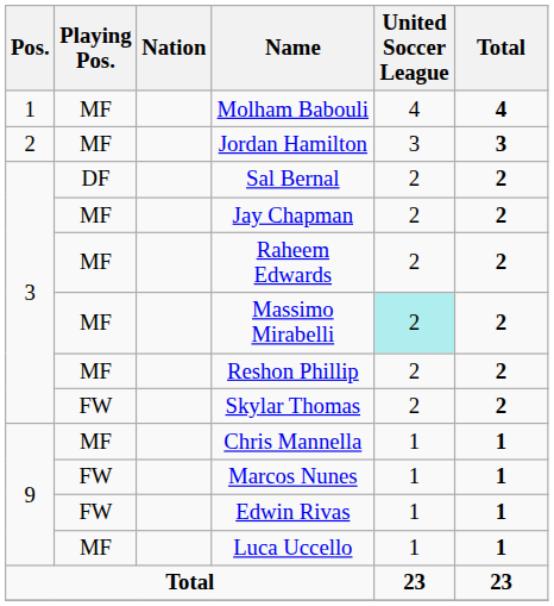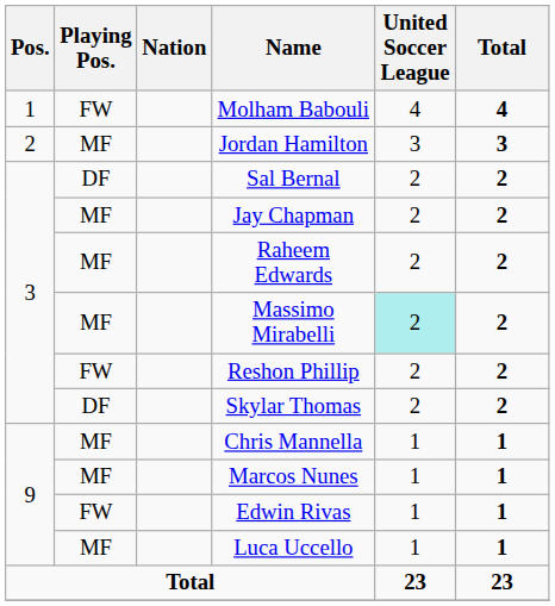 <table class="wikitable sortable" style="font-size:100%; text-align:center">
 <tr>
 <th width=15>Pos.</th>
 <th width=15>Playing Pos.</th>
 <th width=15>Nation</th>
 <th width=110>Name</th>
 <th width=50>United Soccer League</th>
 <th width=60>Total</th>
 </tr>
 <tr>
 <td>1</td>
-<td>MF</td>
+<td>FW</td>
 <td></td>
 <td><a href='#'>Molham Babouli</a></td>
 <td>4</td>
 <td><strong>4</strong></td>
 </tr>
 <tr>
 <td>2</td>
 <td>MF</td>
 <td></td>
 <td><a href='#'>Jordan Hamilton</a></td>
 <td>3</td>
 <td><strong>3</strong></td>
 </tr>
 <tr>
 <td rowspan=6>3</td>
 <td>DF</td>
 <td></td>
 <td><a href='#'>Sal Bernal</a></td>
 <td>2</td>
 <td><strong>2</strong></td>
 </tr>
 <tr>
 <td>MF</td>
 <td></td>
 <td><a href='#'>Jay Chapman</a></td>
 <td>2</td>
 <td><strong>2</strong></td>
 </tr>
 <tr>
 <td>MF</td>
 <td></td>
 <td><a href='#'>Raheem Edwards</a></td>
 <td>2</td>
 <td><strong>2</strong></td>
 </tr>
 <tr>
 <td>MF</td>
 <td></td>
 <td><a href='#'>Massimo Mirabelli</a></td>
 <td style="background: paleturquoise;">2</td>
 <td><strong>2</strong></td>
 </tr>
 <tr>
-<td>MF</td>
+<td>FW</td>
 <td></td>
 <td><a href='#'>Reshon Phillip</a></td>
 <td>2</td>
 <td><strong>2</strong></td>
 </tr>
 <tr>
-<td>FW</td>
+<td>DF</td>
 <td></td>
 <td><a href='#'>Skylar Thomas</a></td>
 <td>2</td>
 <td><strong>2</strong></td>
 </tr>
 <tr>
 <td rowspan=4>9</td>
 <td>MF</td>
 <td></td>
 <td><a href='#'>Chris Mannella</a></td>
 <td>1</td>
 <td><strong>1</strong></td>
 </tr>
 <tr>
-<td>FW</td>
+<td>MF</td>
 <td></td>
 <td><a href='#'>Marcos Nunes</a></td>
 <td>1</td>
 <td><strong>1</strong></td>
 </tr>
 <tr>
 <td>FW</td>
 <td></td>
 <td><a href='#'>Edwin Rivas</a></td>
 <td>1</td>
 <td><strong>1</strong></td>
 </tr>
 <tr>
 <td>MF</td>
 <td></td>
 <td><a href='#'>Luca Uccello</a></td>
 <td>1</td>
 <td><strong>1</strong></td>
 </tr>
 <tr>
 <td colspan=4><strong>Total</strong></td>
 <td><strong>23</strong></td>
 <td><strong>23</strong></td>
 </tr>
 <tr>
 </tr>
 </table>
